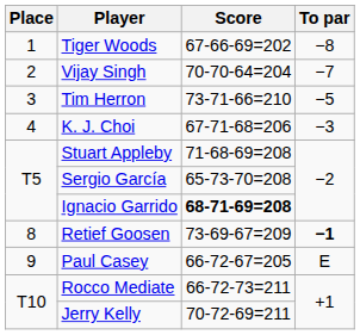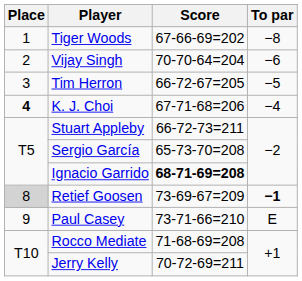 <table class="wikitable">
 <tr>
 <th>Place</th>
 <th>Player</th>
 <th>Score</th>
 <th>To par</th>
 </tr>
 <tr>
 <td align=center>1</td>
 <td> <a href='#'>Tiger Woods</a></td>
 <td align=center>67-66-69=202</td>
 <td align=center>−8</td>
 </tr>
 <tr>
 <td align=center>2</td>
 <td> <a href='#'>Vijay Singh</a></td>
 <td align=center>70-70-64=204</td>
-<td align=center>−7</td>
+<td align=center>−6</td>
 </tr>
 <tr>
 <td align=center>3</td>
 <td> <a href='#'>Tim Herron</a></td>
-<td align=center>73-71-66=210</td>
+<td align=center>66-72-67=205</td>
 <td align=center>−5</td>
 </tr>
 <tr>
-<td align=center>4</td>
+<td align=center><strong>4</strong></td>
 <td> <a href='#'>K. J. Choi</a></td>
 <td align=center>67-71-68=206</td>
-<td align=center>−3</td>
+<td align=center>−4</td>
 </tr>
 <tr>
 <td rowspan="3" align=center>T5</td>
 <td> <a href='#'>Stuart Appleby</a></td>
-<td align=center>71-68-69=208</td>
+<td align=center>66-72-73=211</td>
 <td rowspan="3" align=center>−2</td>
 </tr>
 <tr>
 <td> <a href='#'>Sergio García</a></td>
 <td align=center>65-73-70=208</td>
 </tr>
 <tr>
 <td> <a href='#'>Ignacio Garrido</a></td>
 <td align=center><strong>68-71-69=208</strong></td>
 </tr>
 <tr>
-<td align=center>8</td>
+<td align=center style="background: lightgrey;">8</td>
 <td> <a href='#'>Retief Goosen</a></td>
 <td align=center>73-69-67=209</td>
 <td align=center><strong>−1</strong></td>
 </tr>
 <tr>
 <td align=center>9</td>
 <td> <a href='#'>Paul Casey</a></td>
-<td align=center>66-72-67=205</td>
+<td align=center>73-71-66=210</td>
 <td align=center>E</td>
 </tr>
 <tr>
 <td rowspan="2" align=center>T10</td>
 <td> <a href='#'>Rocco Mediate</a></td>
-<td align=center>66-72-73=211</td>
+<td align=center>71-68-69=208</td>
 <td rowspan="2" align=center>+1</td>
 </tr>
 <tr>
 <td> <a href='#'>Jerry Kelly</a></td>
 <td align=center>70-72-69=211</td>
 </tr>
 </table>
